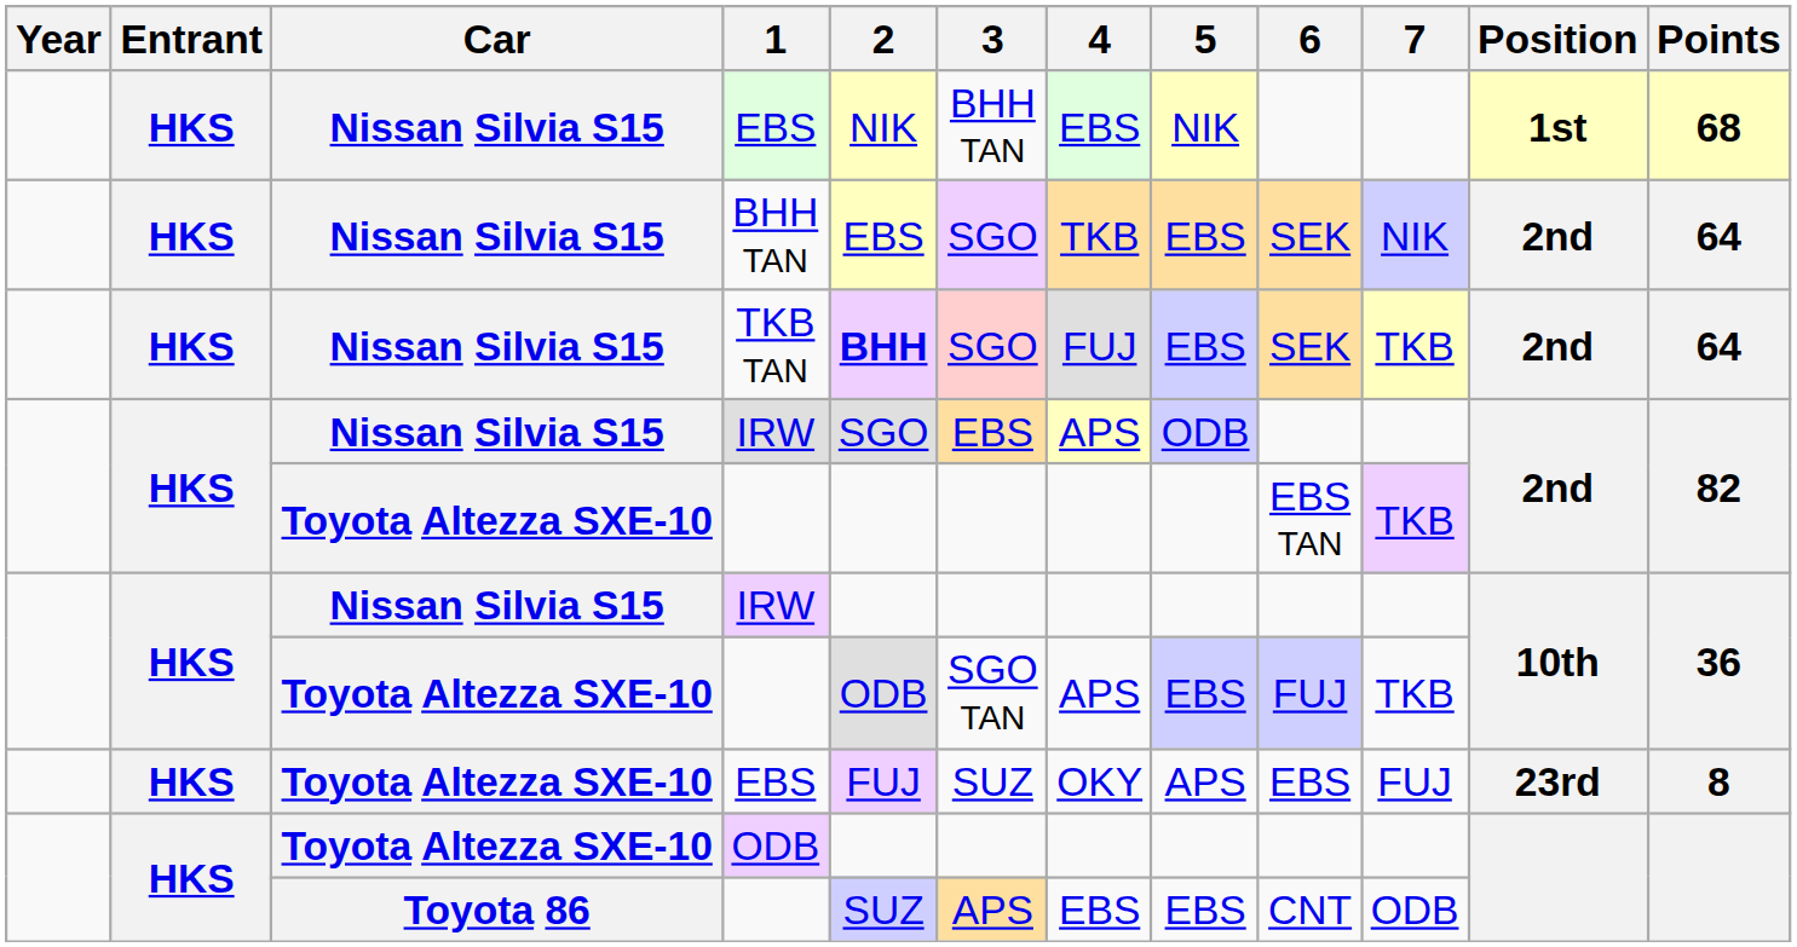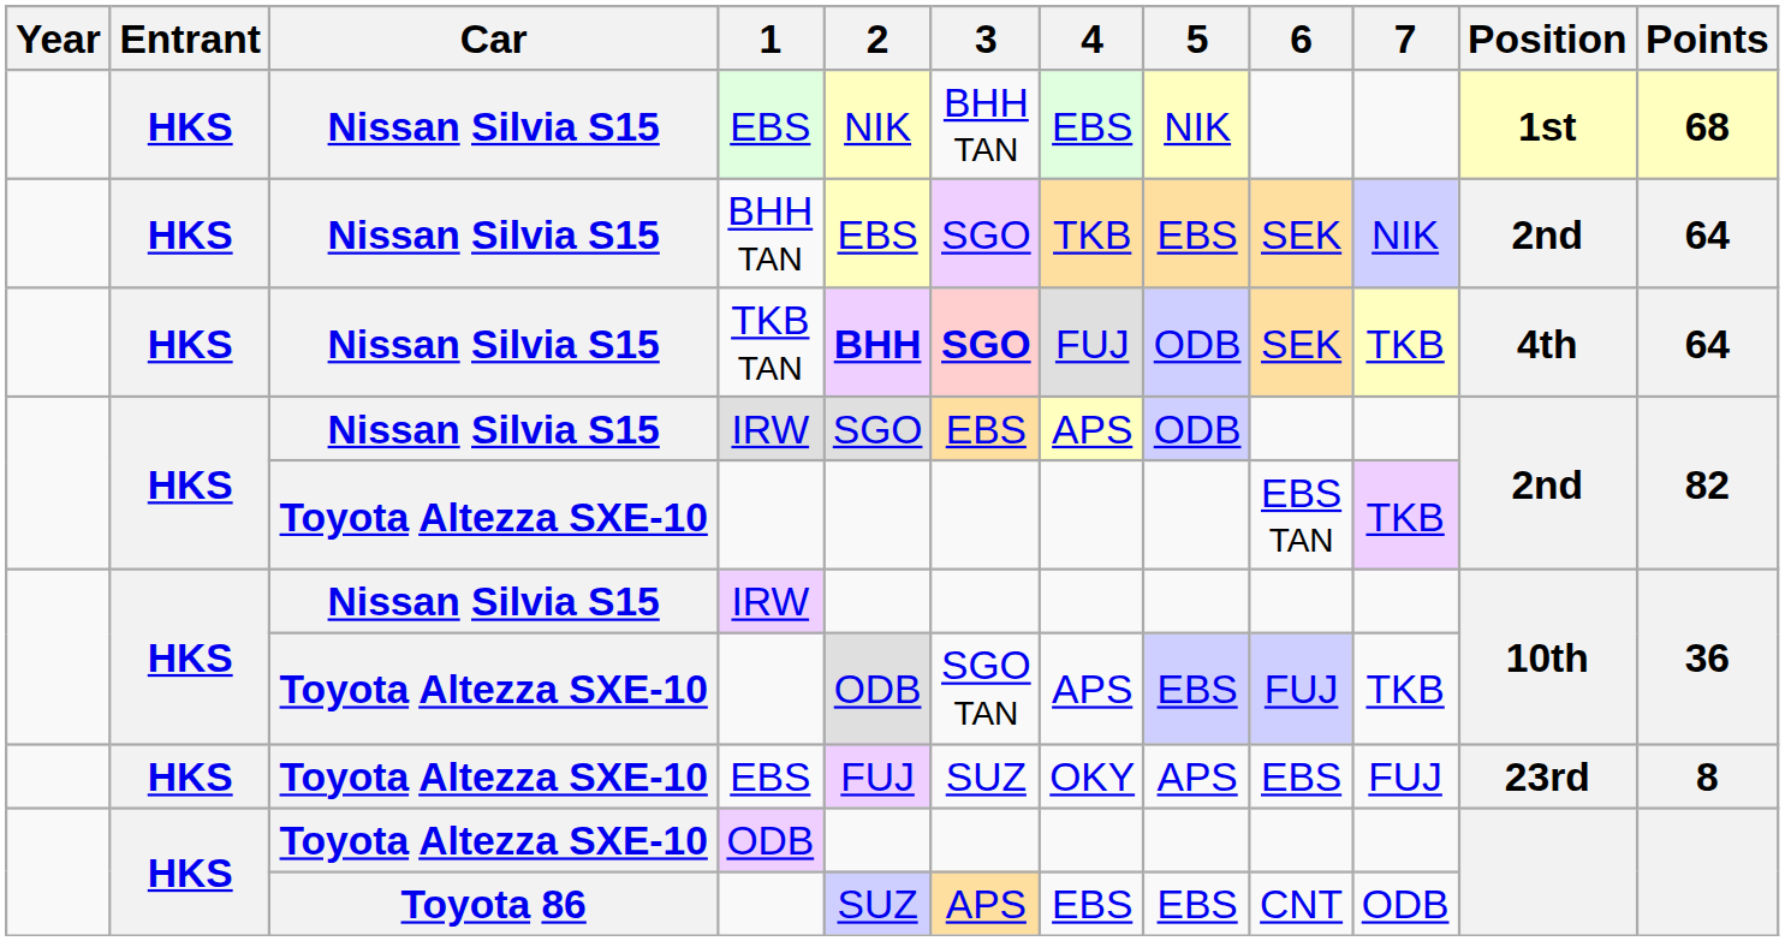 <table class="wikitable" style="text-align:center; font-size:95%">
 <tr>
 <th>Year</th>
 <th>Entrant</th>
 <th>Car</th>
 <th>1</th>
 <th>2</th>
 <th>3</th>
 <th>4</th>
 <th>5</th>
 <th>6</th>
 <th>7</th>
 <th>Position</th>
 <th>Points</th>
 </tr>
 <tr>
 <td></td>
 <th><a href='#'>HKS</a></th>
 <th><a href='#'>Nissan</a> <a href='#'>Silvia S15</a></th>
 <td style="background:#DFFFDF;"><a href='#'>EBS</a><br></td>
 <td style="background:#FFFFBF;"><a href='#'>NIK</a><br></td>
 <td><a href='#'>BHH</a><br><small>TAN</small></td>
 <td style="background:#DFFFDF;"><a href='#'>EBS</a><br></td>
 <td style="background:#FFFFBF;"><a href='#'>NIK</a><br></td>
 <td></td>
 <td></td>
 <th style="background:#FFFFBF;">1st</th>
 <th style="background:#FFFFBF;">68</th>
 </tr>
 <tr>
 <td></td>
 <th><a href='#'>HKS</a></th>
 <th><a href='#'>Nissan</a> <a href='#'>Silvia S15</a></th>
 <td><a href='#'>BHH</a><br><small>TAN</small></td>
 <td style="background:#FFFFBF;"><a href='#'>EBS</a><br></td>
 <td style="background:#EFCFFF;"><a href='#'>SGO</a><br></td>
 <td style="background:#FFDF9F;"><a href='#'>TKB</a><br></td>
 <td style="background:#FFDF9F;"><a href='#'>EBS</a><br></td>
 <td style="background:#FFDF9F;"><a href='#'>SEK</a><br></td>
 <td style="background:#CFCFFF;"><a href='#'>NIK</a><br></td>
 <th>2nd</th>
 <th>64</th>
 </tr>
 <tr>
 <td></td>
 <th><a href='#'>HKS</a></th>
 <th><a href='#'>Nissan</a> <a href='#'>Silvia S15</a></th>
 <td><a href='#'>TKB</a><br><small>TAN</small></td>
 <td style="background:#EFCFFF;"><strong><a href='#'>BHH</a><br></strong></td>
-<td style="background:#FFCFCF;"><a href='#'>SGO</a><br></td>
+<td style="background:#FFCFCF;"><strong><a href='#'>SGO</a><br></strong></td>
 <td style="background:#DFDFDF;"><a href='#'>FUJ</a><br></td>
-<td style="background:#CFCFFF;"><a href='#'>EBS</a><br></td>
+<td style="background:#CFCFFF;"><a href='#'>ODB</a><br></td>
 <td style="background:#FFDF9F;"><a href='#'>SEK</a><br></td>
 <td style="background:#FFFFBF;"><a href='#'>TKB</a><br></td>
-<th>2nd</th>
+<th>4th</th>
 <th>64</th>
 </tr>
 <tr>
 <td rowspan="2"></td>
 <th rowspan="2"><a href='#'>HKS</a></th>
 <th><a href='#'>Nissan</a> <a href='#'>Silvia S15</a></th>
 <td style="background:#DFDFDF;"><a href='#'>IRW</a><br></td>
 <td style="background:#DFDFDF;"><a href='#'>SGO</a><br></td>
 <td style="background:#FFDF9F;"><a href='#'>EBS</a><br></td>
 <td style="background:#FFFFBF;"><a href='#'>APS</a><br></td>
 <td style="background:#CFCFFF;"><a href='#'>ODB</a><br></td>
 <td></td>
 <td></td>
 <th rowspan="2">2nd</th>
 <th rowspan="2">82</th>
 </tr>
 <tr>
 <th><a href='#'>Toyota</a> <a href='#'>Altezza SXE-10</a></th>
 <td></td>
 <td></td>
 <td></td>
 <td></td>
 <td></td>
 <td><a href='#'>EBS</a><br><small>TAN</small></td>
 <td style="background:#EFCFFF;"><a href='#'>TKB</a><br></td>
 </tr>
 <tr>
 <td rowspan="2"></td>
 <th rowspan="2"><a href='#'>HKS</a></th>
 <th><a href='#'>Nissan</a> <a href='#'>Silvia S15</a></th>
 <td style="background:#EFCFFF;"><a href='#'>IRW</a><br></td>
 <td></td>
 <td></td>
 <td></td>
 <td></td>
 <td></td>
 <td></td>
 <th rowspan="2">10th</th>
 <th rowspan="2">36</th>
 </tr>
 <tr>
 <th><a href='#'>Toyota</a> <a href='#'>Altezza SXE-10</a></th>
 <td></td>
 <td style="background:#DFDFDF;"><a href='#'>ODB</a><br></td>
 <td><a href='#'>SGO</a><br><small>TAN</small></td>
 <td><a href='#'>APS</a></td>
 <td style="background:#CFCFFF;"><a href='#'>EBS</a><br></td>
 <td style="background:#CFCFFF;"><a href='#'>FUJ</a><br></td>
 <td><a href='#'>TKB</a></td>
 </tr>
 <tr>
 <td></td>
 <th><a href='#'>HKS</a></th>
 <th><a href='#'>Toyota</a> <a href='#'>Altezza SXE-10</a></th>
 <td><a href='#'>EBS</a></td>
 <td style="background:#EFCFFF;"><a href='#'>FUJ</a><br></td>
 <td><a href='#'>SUZ</a></td>
 <td><a href='#'>OKY</a></td>
 <td><a href='#'>APS</a></td>
 <td><a href='#'>EBS</a></td>
 <td><a href='#'>FUJ</a></td>
 <th>23rd</th>
 <th>8</th>
 </tr>
 <tr>
 <td rowspan="2"></td>
 <th rowspan="2"><a href='#'>HKS</a></th>
 <th><a href='#'>Toyota</a> <a href='#'>Altezza SXE-10</a></th>
 <td style="background:#EFCFFF;"><a href='#'>ODB</a><br></td>
 <td></td>
 <td></td>
 <td></td>
 <td></td>
 <td></td>
 <td></td>
 <th rowspan="2"></th>
 <th rowspan="2"></th>
 </tr>
 <tr>
 <th><a href='#'>Toyota</a> <a href='#'>86</a></th>
 <td></td>
 <td style="background:#CFCFFF;"><a href='#'>SUZ</a><br></td>
 <td style="background:#FFDF9F;"><a href='#'>APS</a><br></td>
 <td><a href='#'>EBS</a></td>
 <td><a href='#'>EBS</a></td>
 <td><a href='#'>CNT</a></td>
 <td><a href='#'>ODB</a></td>
 </tr>
 </table>
